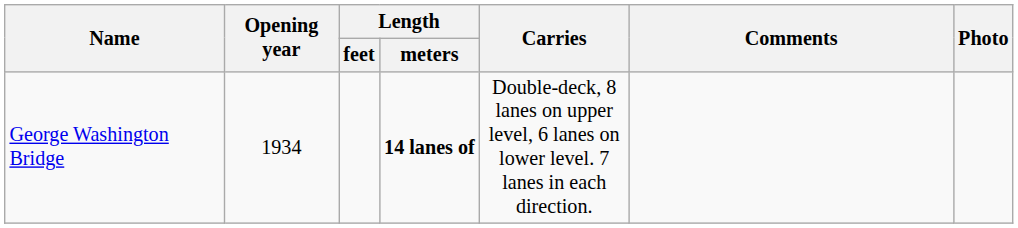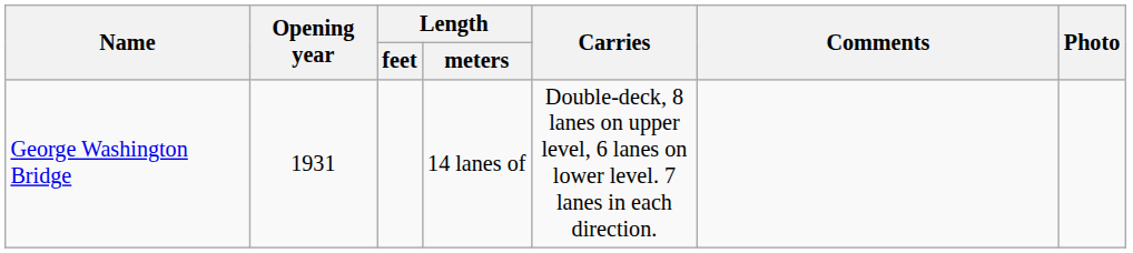 <table class="wikitable" style="font-size: 90%; text-align:center;">
 <tr>
 <th width="150px" rowspan=2>Name</th>
 <th width="75px"  rowspan=2>Opening year</th>
 <th width="75px"  colspan=2>Length</th>
 <th width="100px" rowspan=2>Carries</th>
 <th width="225px" rowspan=2>Comments</th>
 <th rowspan=2>Photo</th>
 </tr>
 <tr>
 <th>feet</th>
 <th>meters</th>
 </tr>
 <tr>
 <td style="text-align:left;"><a href='#'>George Washington Bridge</a></td>
-<td>1934</td>
+<td>1931</td>
 <td></td>
-<td><strong>14 lanes of </strong></td>
+<td>14 lanes of </td>
 <td>Double-deck, 8 lanes on upper level, 6 lanes on lower level. 7 lanes in each direction.</td>
 <td></td>
 </tr>
 </table>
